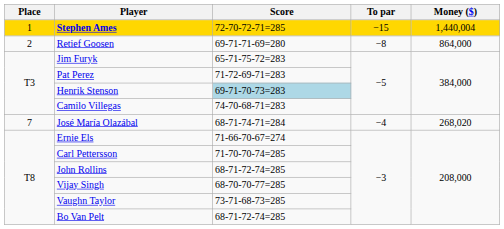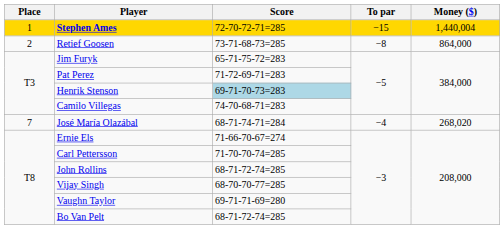 <table class="wikitable" style="width:50em;margin-bottom:0;">
 <tr>
 <th>Place</th>
 <th>Player</th>
 <th>Score</th>
 <th>To par</th>
 <th>Money (<a href='#'>$</a>)</th>
 </tr>
 <tr style="background:gold">
 <td align=center>1</td>
 <td> <strong><a href='#'>Stephen Ames</a></strong></td>
 <td>72-70-72-71=285</td>
 <td align=center>−15</td>
 <td align=center>1,440,004</td>
 </tr>
 <tr>
 <td align=center>2</td>
 <td> <a href='#'>Retief Goosen</a></td>
-<td>69-71-71-69=280</td>
+<td>73-71-68-73=285</td>
 <td align=center>−8</td>
 <td align=center>864,000</td>
 </tr>
 <tr>
 <td rowspan=4 align=center>T3</td>
 <td> <a href='#'>Jim Furyk</a></td>
 <td>65-71-75-72=283</td>
 <td rowspan=4 align=center>−5</td>
 <td rowspan=4 align=center>384,000</td>
 </tr>
 <tr>
 <td> <a href='#'>Pat Perez</a></td>
 <td>71-72-69-71=283</td>
 </tr>
 <tr>
 <td> <a href='#'>Henrik Stenson</a></td>
 <td style="background: lightblue;">69-71-70-73=283</td>
 </tr>
 <tr>
 <td> <a href='#'>Camilo Villegas</a></td>
 <td>74-70-68-71=283</td>
 </tr>
 <tr>
 <td align=center>7</td>
 <td> <a href='#'>José María Olazábal</a></td>
 <td>68-71-74-71=284</td>
 <td align=center>−4</td>
 <td align=center>268,020</td>
 </tr>
 <tr>
 <td rowspan=6 align=center>T8</td>
 <td> <a href='#'>Ernie Els</a></td>
 <td>71-66-70-67=274</td>
 <td rowspan=6 align=center>−3</td>
 <td rowspan=6 align=center>208,000</td>
 </tr>
 <tr>
 <td> <a href='#'>Carl Pettersson</a></td>
 <td>71-70-70-74=285</td>
 </tr>
 <tr>
 <td> <a href='#'>John Rollins</a></td>
 <td>68-71-72-74=285</td>
 </tr>
 <tr>
 <td> <a href='#'>Vijay Singh</a></td>
 <td>68-70-70-77=285</td>
 </tr>
 <tr>
 <td> <a href='#'>Vaughn Taylor</a></td>
-<td>73-71-68-73=285</td>
+<td>69-71-71-69=280</td>
 </tr>
 <tr>
 <td> <a href='#'>Bo Van Pelt</a></td>
 <td>68-71-72-74=285</td>
 </tr>
 </table>
